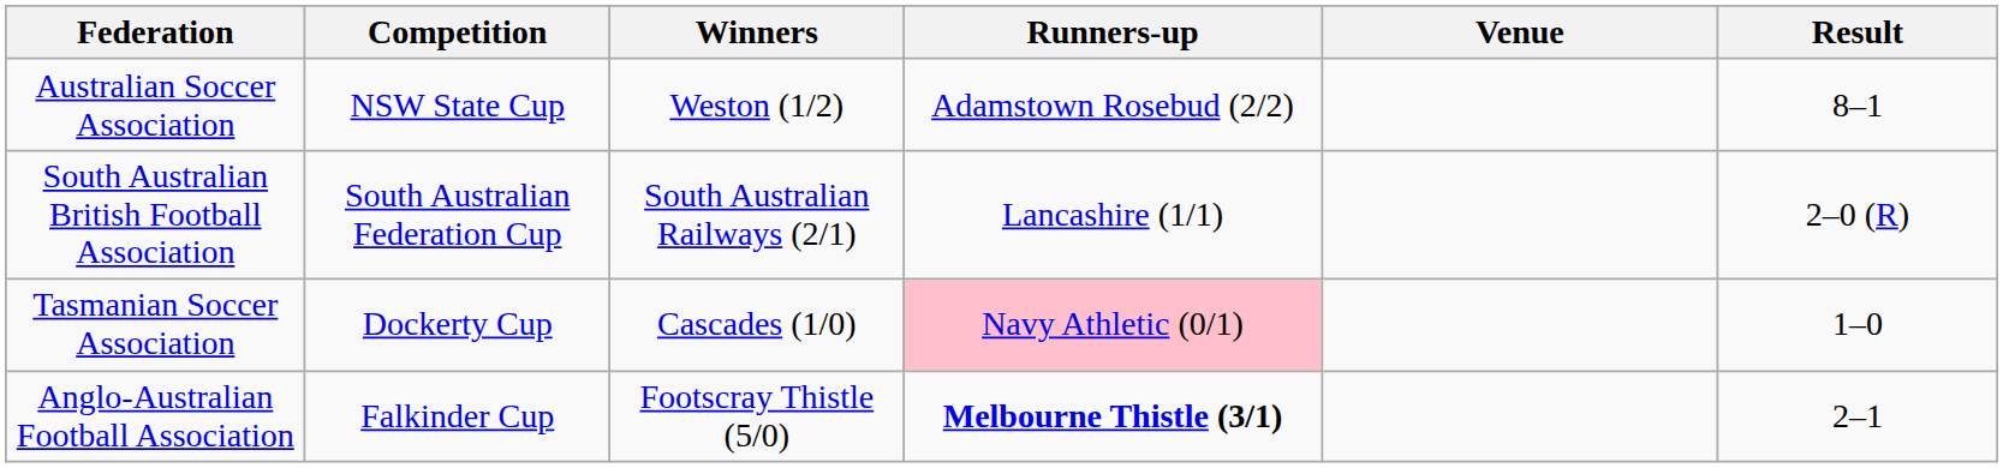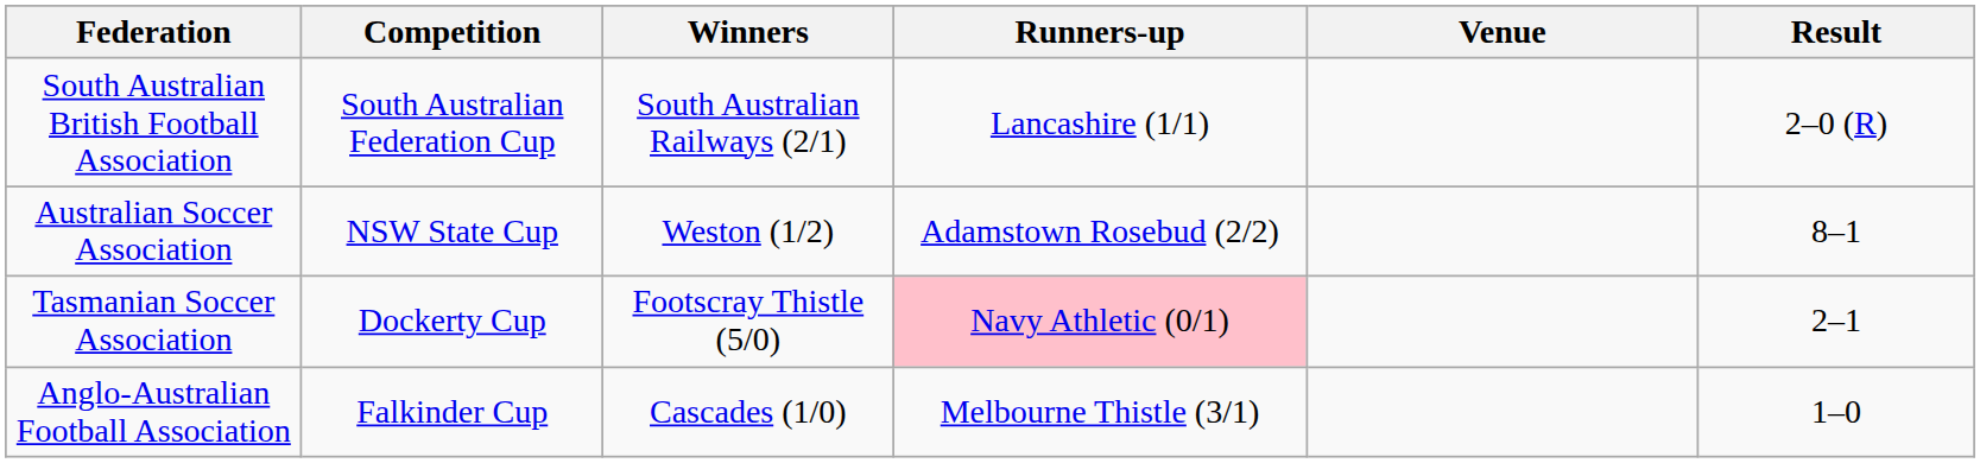 <table class="wikitable" width="75%">
 <tr>
 <th style="width:10em">Federation</th>
 <th style="width:10em">Competition</th>
 <th style="width:10em">Winners</th>
 <th style="width:15em">Runners-up</th>
 <th style="width:15em">Venue</th>
 <th style="width:10em">Result</th>
 </tr>
 <tr>
+<td align="center"><a href='#'>South Australian British Football Association</a></td>
+<td align="center"><a href='#'>South Australian Federation Cup</a></td>
+<td align="center"><a href='#'>South Australian Railways</a> (2/1)</td>
+<td align="center"><a href='#'>Lancashire</a> (1/1)</td>
+<td align="center"></td>
+<td align="center">2–0 (<a href='#'>R</a>)</td>
+</tr>
+<tr>
 <td align="center"><a href='#'>Australian Soccer Association</a></td>
 <td align="center"><a href='#'>NSW State Cup</a></td>
 <td align="center"><a href='#'>Weston</a> (1/2)</td>
 <td align="center"><a href='#'>Adamstown Rosebud</a> (2/2)</td>
 <td align="center"></td>
 <td align="center">8–1</td>
 </tr>
 <tr>
-<td align="center"><a href='#'>South Australian British Football Association</a></td>
-<td align="center"><a href='#'>South Australian Federation Cup</a></td>
-<td align="center"><a href='#'>South Australian Railways</a> (2/1)</td>
-<td align="center"><a href='#'>Lancashire</a> (1/1)</td>
-<td align="center"></td>
-<td align="center">2–0 (<a href='#'>R</a>)</td>
-</tr>
-<tr>
 <td align="center"><a href='#'>Tasmanian Soccer Association</a></td>
 <td align="center"><a href='#'>Dockerty Cup</a></td>
-<td align="center"><a href='#'>Cascades</a> (1/0)</td>
+<td align="center"><a href='#'>Footscray Thistle</a> (5/0)</td>
 <td align="center" style="background: pink;"><a href='#'>Navy Athletic</a> (0/1)</td>
 <td align="center"></td>
-<td align="center">1–0</td>
+<td align="center">2–1</td>
 </tr>
 <tr>
 <td align="center"><a href='#'>Anglo-Australian Football Association</a></td>
 <td align="center"><a href='#'>Falkinder Cup</a></td>
-<td align="center"><a href='#'>Footscray Thistle</a> (5/0)</td>
-<td align="center"><strong><a href='#'>Melbourne Thistle</a> (3/1)</strong></td>
+<td align="center"><a href='#'>Cascades</a> (1/0)</td>
+<td align="center"><a href='#'>Melbourne Thistle</a> (3/1)</td>
 <td align="center"></td>
-<td align="center">2–1</td>
+<td align="center">1–0</td>
 </tr>
 </table>
